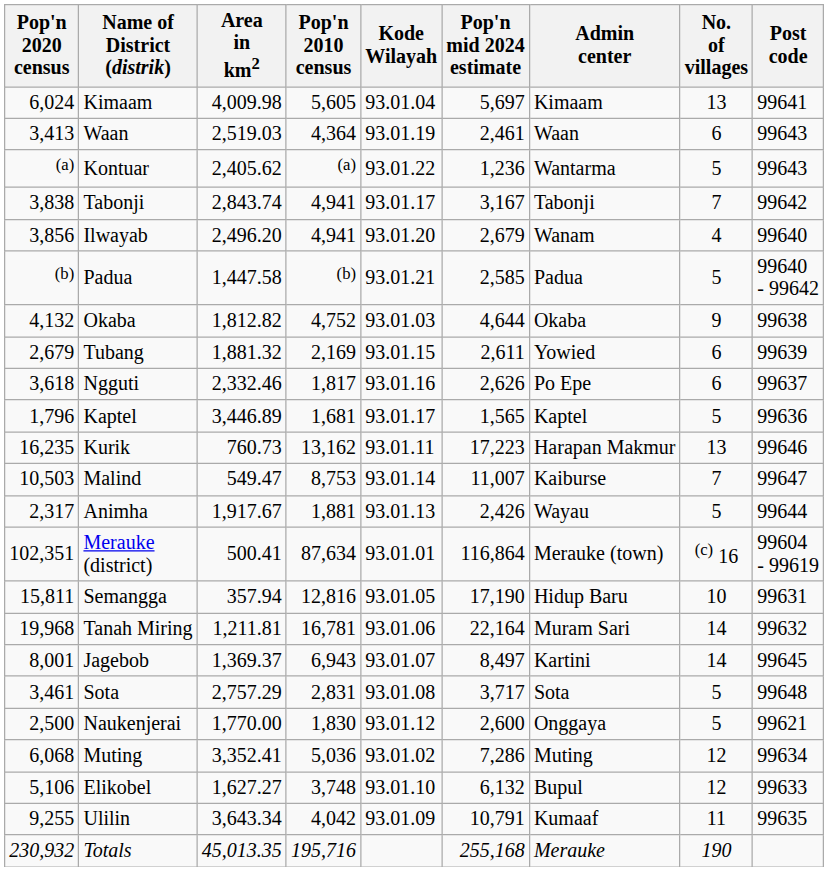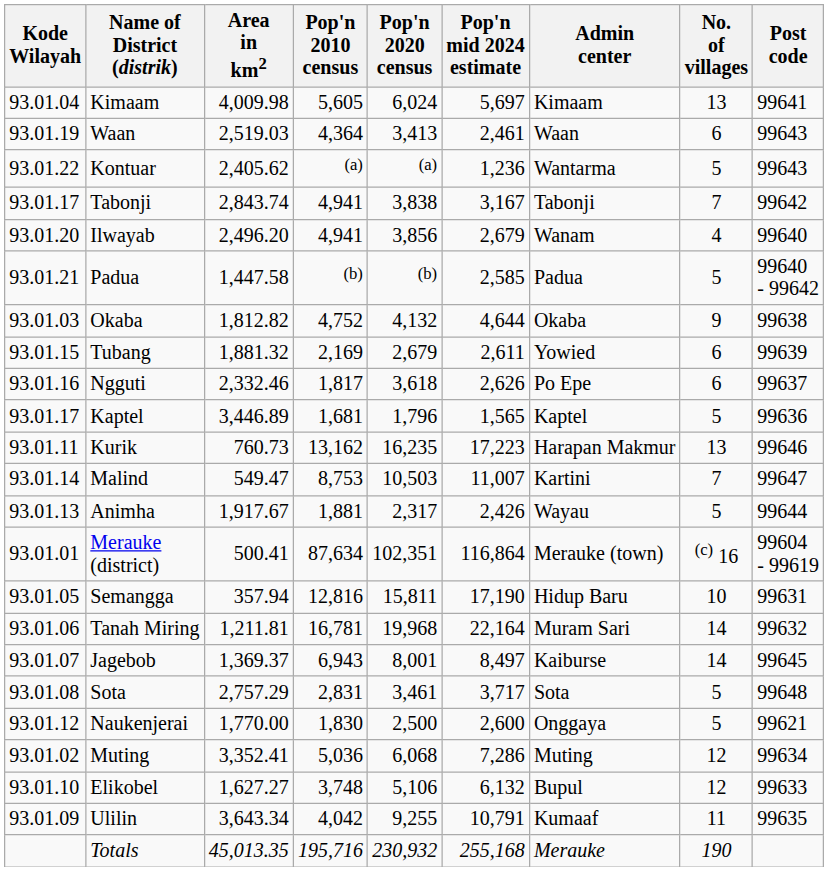 <table class="wikitable">
 <tr>
-<th>Pop'n <br>2020<br>census</th>
+<th>Kode <br>Wilayah</th>
 <th>Name of<br>District<br>(<em>distrik</em>)</th>
 <th>Area <br>in<br>km<sup>2</sup></th>
 <th>Pop'n <br>2010<br>census</th>
-<th>Kode <br>Wilayah</th>
+<th>Pop'n <br>2020<br>census</th>
 <th>Pop'n <br>mid 2024<br>estimate</th>
 <th>Admin<br>center</th>
 <th>No.<br> of<br>villages</th>
 <th>Post<br>code</th>
 </tr>
 <tr>
-<td align="right">6,024</td>
+<td>93.01.04</td>
 <td>Kimaam</td>
 <td align="right">4,009.98</td>
 <td align="right">5,605</td>
-<td>93.01.04</td>
+<td align="right">6,024</td>
 <td align="right">5,697</td>
 <td>Kimaam</td>
 <td align="center">13</td>
 <td>99641</td>
 </tr>
 <tr>
-<td align="right">3,413</td>
+<td>93.01.19</td>
 <td>Waan</td>
 <td align="right">2,519.03</td>
 <td align="right">4,364</td>
-<td>93.01.19</td>
+<td align="right">3,413</td>
 <td align="right">2,461</td>
 <td>Waan</td>
 <td align="center">6</td>
 <td>99643</td>
 </tr>
 <tr>
-<td align="right"><sup>(a)</sup></td>
+<td>93.01.22</td>
 <td>Kontuar</td>
 <td align="right">2,405.62</td>
 <td align="right"><sup>(a)</sup></td>
-<td>93.01.22</td>
+<td align="right"><sup>(a)</sup></td>
 <td align="right">1,236</td>
 <td>Wantarma</td>
 <td align="center">5</td>
 <td>99643</td>
 </tr>
 <tr>
-<td align="right">3,838</td>
+<td>93.01.17</td>
 <td>Tabonji</td>
 <td align="right">2,843.74</td>
 <td align="right">4,941</td>
-<td>93.01.17</td>
+<td align="right">3,838</td>
 <td align="right">3,167</td>
 <td>Tabonji</td>
 <td align="center">7</td>
 <td>99642</td>
 </tr>
 <tr>
-<td align="right">3,856</td>
+<td>93.01.20</td>
 <td>Ilwayab</td>
 <td align="right">2,496.20</td>
 <td align="right">4,941</td>
-<td>93.01.20</td>
+<td align="right">3,856</td>
 <td align="right">2,679</td>
 <td>Wanam</td>
 <td align="center">4</td>
 <td>99640</td>
 </tr>
 <tr>
-<td align="right"><sup>(b)</sup></td>
+<td>93.01.21</td>
 <td>Padua</td>
 <td align="right">1,447.58</td>
 <td align="right"><sup>(b)</sup></td>
-<td>93.01.21</td>
+<td align="right"><sup>(b)</sup></td>
 <td align="right">2,585</td>
 <td>Padua</td>
 <td align="center">5</td>
 <td>99640 <br>- 99642</td>
 </tr>
 <tr>
-<td align="right">4,132</td>
+<td>93.01.03</td>
 <td>Okaba</td>
 <td align="right">1,812.82</td>
 <td align="right">4,752</td>
-<td>93.01.03</td>
+<td align="right">4,132</td>
 <td align="right">4,644</td>
 <td>Okaba</td>
 <td align="center">9</td>
 <td>99638</td>
 </tr>
 <tr>
-<td align="right">2,679</td>
+<td>93.01.15</td>
 <td>Tubang</td>
 <td align="right">1,881.32</td>
 <td align="right">2,169</td>
-<td>93.01.15</td>
+<td align="right">2,679</td>
 <td align="right">2,611</td>
 <td>Yowied</td>
 <td align="center">6</td>
 <td>99639</td>
 </tr>
 <tr>
-<td align="right">3,618</td>
+<td>93.01.16</td>
 <td>Ngguti</td>
 <td align="right">2,332.46</td>
 <td align="right">1,817</td>
-<td>93.01.16</td>
+<td align="right">3,618</td>
 <td align="right">2,626</td>
 <td>Po Epe</td>
 <td align="center">6</td>
 <td>99637</td>
 </tr>
 <tr>
-<td align="right">1,796</td>
+<td>93.01.17</td>
 <td>Kaptel</td>
 <td align="right">3,446.89</td>
 <td align="right">1,681</td>
-<td>93.01.17</td>
+<td align="right">1,796</td>
 <td align="right">1,565</td>
 <td>Kaptel</td>
 <td align="center">5</td>
 <td>99636</td>
 </tr>
 <tr>
-<td align="right">16,235</td>
+<td>93.01.11</td>
 <td>Kurik</td>
 <td align="right">760.73</td>
 <td align="right">13,162</td>
-<td>93.01.11</td>
+<td align="right">16,235</td>
 <td align="right">17,223</td>
 <td>Harapan Makmur</td>
 <td align="center">13</td>
 <td>99646</td>
 </tr>
 <tr>
-<td align="right">10,503</td>
+<td>93.01.14</td>
 <td>Malind</td>
 <td align="right">549.47</td>
 <td align="right">8,753</td>
-<td>93.01.14</td>
+<td align="right">10,503</td>
 <td align="right">11,007</td>
-<td>Kaiburse</td>
+<td>Kartini</td>
 <td align="center">7</td>
 <td>99647</td>
 </tr>
 <tr>
-<td align="right">2,317</td>
+<td>93.01.13</td>
 <td>Animha</td>
 <td align="right">1,917.67</td>
 <td align="right">1,881</td>
-<td>93.01.13</td>
+<td align="right">2,317</td>
 <td align="right">2,426</td>
 <td>Wayau</td>
 <td align="center">5</td>
 <td>99644</td>
 </tr>
 <tr>
-<td align="right">102,351</td>
+<td>93.01.01</td>
 <td><a href='#'>Merauke</a> <br>(district)</td>
 <td align="right">500.41</td>
 <td align="right">87,634</td>
-<td>93.01.01</td>
+<td align="right">102,351</td>
 <td align="right">116,864</td>
 <td>Merauke (town)</td>
 <td align="center"><sup>(c)</sup> 16</td>
 <td>99604<br>- 99619</td>
 </tr>
 <tr>
-<td align="right">15,811</td>
+<td>93.01.05</td>
 <td>Semangga</td>
 <td align="right">357.94</td>
 <td align="right">12,816</td>
-<td>93.01.05</td>
+<td align="right">15,811</td>
 <td align="right">17,190</td>
 <td>Hidup Baru</td>
 <td align="center">10</td>
 <td>99631</td>
 </tr>
 <tr>
-<td align="right">19,968</td>
+<td>93.01.06</td>
 <td>Tanah Miring</td>
 <td align="right">1,211.81</td>
 <td align="right">16,781</td>
-<td>93.01.06</td>
+<td align="right">19,968</td>
 <td align="right">22,164</td>
 <td>Muram Sari</td>
 <td align="center">14</td>
 <td>99632</td>
 </tr>
 <tr>
-<td align="right">8,001</td>
+<td>93.01.07</td>
 <td>Jagebob</td>
 <td align="right">1,369.37</td>
 <td align="right">6,943</td>
-<td>93.01.07</td>
+<td align="right">8,001</td>
 <td align="right">8,497</td>
-<td>Kartini</td>
+<td>Kaiburse</td>
 <td align="center">14</td>
 <td>99645</td>
 </tr>
 <tr>
-<td align="right">3,461</td>
+<td>93.01.08</td>
 <td>Sota</td>
 <td align="right">2,757.29</td>
 <td align="right">2,831</td>
-<td>93.01.08</td>
+<td align="right">3,461</td>
 <td align="right">3,717</td>
 <td>Sota</td>
 <td align="center">5</td>
 <td>99648</td>
 </tr>
 <tr>
-<td align="right">2,500</td>
+<td>93.01.12</td>
 <td>Naukenjerai</td>
 <td align="right">1,770.00</td>
 <td align="right">1,830</td>
-<td>93.01.12</td>
+<td align="right">2,500</td>
 <td align="right">2,600</td>
 <td>Onggaya</td>
 <td align="center">5</td>
 <td>99621</td>
 </tr>
 <tr>
-<td align="right">6,068</td>
+<td>93.01.02</td>
 <td>Muting</td>
 <td align="right">3,352.41</td>
 <td align="right">5,036</td>
-<td>93.01.02</td>
+<td align="right">6,068</td>
 <td align="right">7,286</td>
 <td>Muting</td>
 <td align="center">12</td>
 <td>99634</td>
 </tr>
 <tr>
-<td align="right">5,106</td>
+<td>93.01.10</td>
 <td>Elikobel</td>
 <td align="right">1,627.27</td>
 <td align="right">3,748</td>
-<td>93.01.10</td>
+<td align="right">5,106</td>
 <td align="right">6,132</td>
 <td>Bupul</td>
 <td align="center">12</td>
 <td>99633</td>
 </tr>
 <tr>
-<td align="right">9,255</td>
+<td>93.01.09</td>
 <td>Ulilin</td>
 <td align="right">3,643.34</td>
 <td align="right">4,042</td>
-<td>93.01.09</td>
+<td align="right">9,255</td>
 <td align="right">10,791</td>
 <td>Kumaaf</td>
 <td align="center">11</td>
 <td>99635</td>
 </tr>
 <tr>
-<td align="right"><em>230,932</em></td>
+<td></td>
 <td><em>Totals</em></td>
 <td align="right"><em>45,013.35</em></td>
 <td><em>195,716</em></td>
-<td></td>
+<td align="right"><em>230,932</em></td>
 <td align="right"><em>255,168</em></td>
 <td><em>Merauke</em></td>
 <td align="center"><em>190</em></td>
 <td></td>
 </tr>
 </table>
